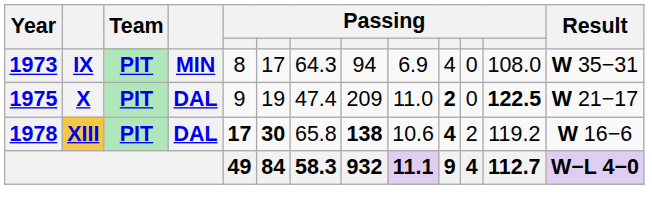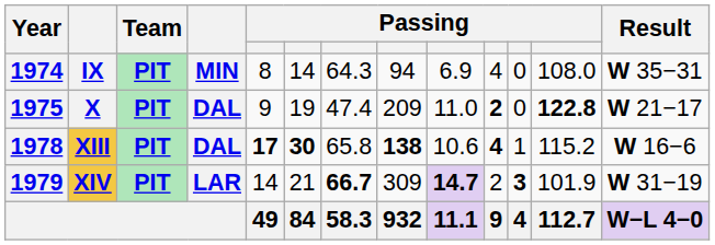 <table class="wikitable" style="text-align:center;">
 <tr>
 <th rowspan="2">Year</th>
 <th rowspan="2"></th>
 <th rowspan="2">Team</th>
 <th rowspan="2"></th>
 <th colspan="8">Passing</th>
 <th rowspan="2">Result</th>
 </tr>
 <tr>
 <th></th>
 <th></th>
 <th></th>
 <th></th>
 <th></th>
 <th></th>
 <th></th>
 <th></th>
 </tr>
 <tr>
-<th><a href='#'>1973</a></th>
+<th><a href='#'>1974</a></th>
 <th><a href='#'>IX</a></th>
 <th style="background:#afe6ba;"><a href='#'>PIT</a></th>
 <th><a href='#'>MIN</a></th>
 <td>8</td>
-<td>17</td>
+<td>14</td>
 <td>64.3</td>
 <td>94</td>
 <td>6.9</td>
 <td>4</td>
 <td>0</td>
 <td>108.0</td>
 <td><strong>W</strong> 35−31</td>
 </tr>
 <tr>
 <th><a href='#'>1975</a></th>
 <th><a href='#'>X</a></th>
 <th style="background:#afe6ba;"><a href='#'>PIT</a></th>
 <th><a href='#'>DAL</a></th>
 <td>9</td>
 <td>19</td>
 <td>47.4</td>
 <td>209</td>
 <td>11.0</td>
 <td><strong>2</strong></td>
 <td>0</td>
-<td><strong>122.5</strong></td>
+<td><strong>122.8</strong></td>
 <td><strong>W</strong> 21−17</td>
 </tr>
 <tr>
 <th><a href='#'>1978</a></th>
 <th style="background:#f4c842;"><a href='#'>XIII</a></th>
 <th style="background:#afe6ba;"><a href='#'>PIT</a></th>
 <th><a href='#'>DAL</a></th>
 <td><strong>17</strong></td>
 <td><strong>30</strong></td>
 <td>65.8</td>
 <td><strong>138</strong></td>
 <td>10.6</td>
 <td><strong>4</strong></td>
+<td>1</td>
+<td>115.2</td>
+<td><strong>W</strong> 16−6</td>
+</tr>
+<tr>
+<th><a href='#'>1979</a></th>
+<th style="background:#f4c842;"><a href='#'>XIV</a></th>
+<th style="background:#afe6ba;"><a href='#'>PIT</a></th>
+<th><a href='#'>LAR</a></th>
+<td>14</td>
+<td>21</td>
+<td><strong>66.7</strong></td>
+<td>309</td>
+<td style="background:#e0cef2;"><strong>14.7</strong></td>
 <td>2</td>
-<td>119.2</td>
-<td><strong>W</strong> 16−6</td>
+<td><strong>3</strong></td>
+<td>101.9</td>
+<td><strong>W</strong> 31−19</td>
 </tr>
 <tr>
 <th colspan="4"></th>
 <th>49</th>
 <th>84</th>
 <th>58.3</th>
 <th>932</th>
 <th style="background:#e0cef2;">11.1</th>
 <th>9</th>
 <th>4</th>
 <th>112.7</th>
 <th style="background:#e0cef2;">W−L 4−0</th>
 </tr>
 </table>
